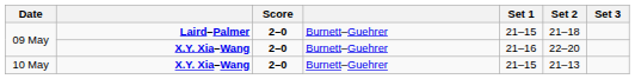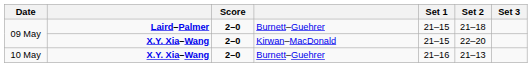 <table class="wikitable" style="text-align: center; font-size:90% ">
 <tr>
 <th width="60">Date</th>
 <th align="right" width="250"></th>
 <th width="60">Score</th>
 <th align="left" width="250"></th>
 <th width="50">Set 1</th>
 <th width="50">Set 2</th>
 <th width="50">Set 3</th>
 </tr>
 <tr>
 <td rowspan=2>09 May</td>
 <td align=right><strong><a href='#'>Laird</a>–<a href='#'>Palmer</a> </strong></td>
 <td align=center><strong>2–0</strong></td>
 <td align=left> <a href='#'>Burnett</a>–<a href='#'>Guehrer</a></td>
 <td>21–15</td>
 <td>21–18</td>
 <td></td>
 </tr>
 <tr>
 <td align=right><strong><a href='#'>X.Y. Xia</a>–<a href='#'>Wang</a> </strong></td>
 <td align=center><strong>2–0</strong></td>
-<td align=left> <a href='#'>Burnett</a>–<a href='#'>Guehrer</a></td>
-<td>21–16</td>
+<td align=left> <a href='#'>Kirwan</a>–<a href='#'>MacDonald</a></td>
+<td>21–15</td>
 <td>22–20</td>
 <td></td>
 </tr>
 <tr>
 <td>10 May</td>
 <td align=right><strong><a href='#'>X.Y. Xia</a>–<a href='#'>Wang</a> </strong></td>
 <td align=center><strong>2–0</strong></td>
 <td align=left> <a href='#'>Burnett</a>–<a href='#'>Guehrer</a></td>
-<td>21–15</td>
+<td>21–16</td>
 <td>21–13</td>
 <td></td>
 </tr>
 </table>
